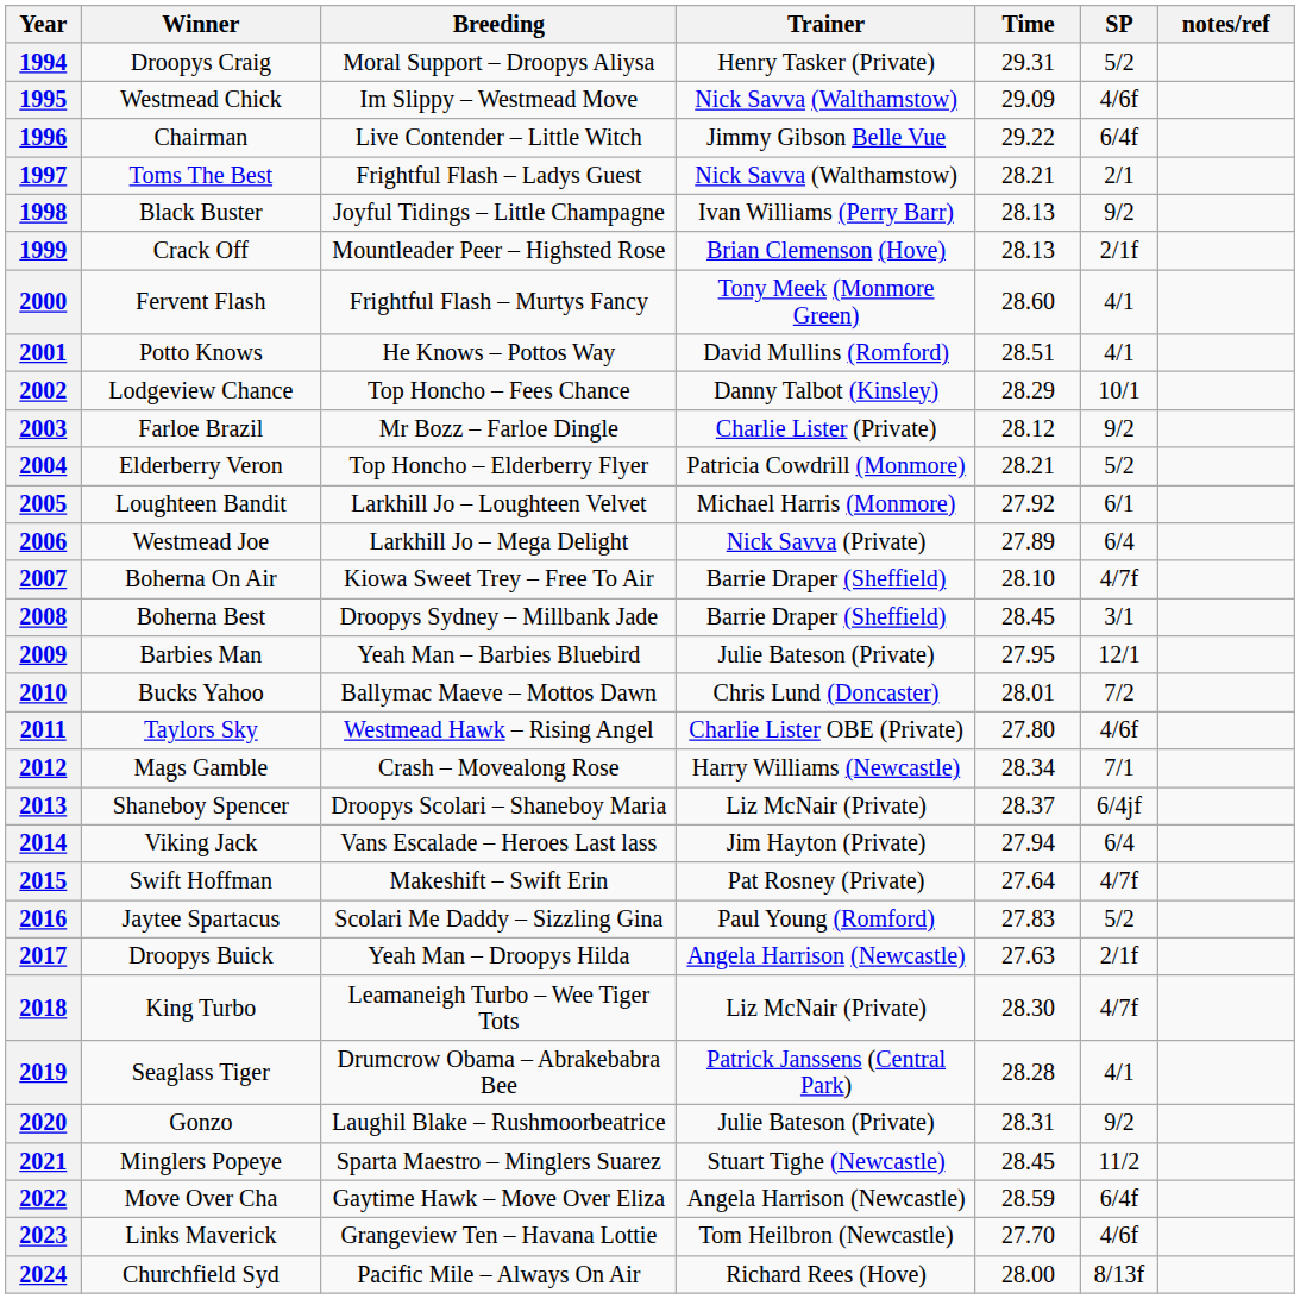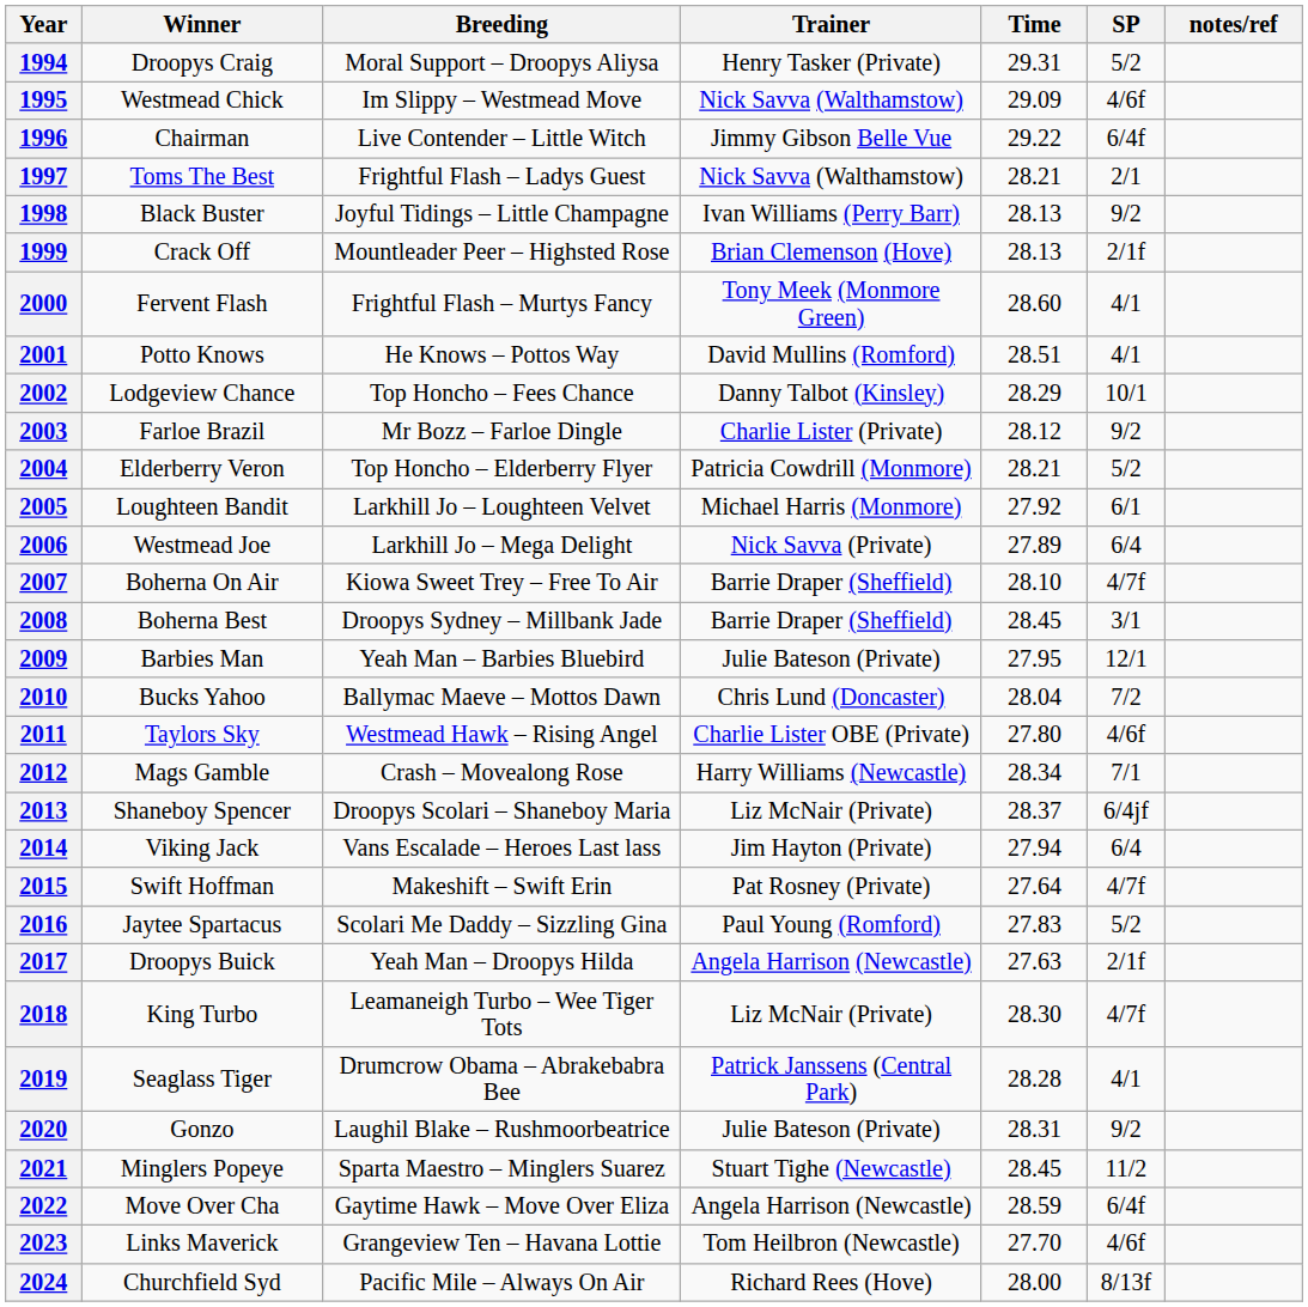 <table class="wikitable" style="text-align:center">
 <tr>
 <th width=50>Year</th>
 <th width=200>Winner</th>
 <th width=300>Breeding</th>
 <th width=250>Trainer</th>
 <th width=80>Time</th>
 <th width=50>SP</th>
 <th width=100>notes/ref</th>
 </tr>
 <tr>
 <th><a href='#'>1994</a></th>
 <td>Droopys Craig</td>
 <td>Moral Support – Droopys Aliysa</td>
 <td>Henry Tasker (Private)</td>
 <td>29.31</td>
 <td>5/2</td>
 <td></td>
 </tr>
 <tr>
 <th><a href='#'>1995</a></th>
 <td>Westmead Chick</td>
 <td>Im Slippy – Westmead Move</td>
 <td><a href='#'>Nick  Savva</a> <a href='#'>(Walthamstow)</a></td>
 <td>29.09</td>
 <td>4/6f</td>
 <td></td>
 </tr>
 <tr>
 <th><a href='#'>1996</a></th>
 <td>Chairman</td>
 <td>Live Contender – Little Witch</td>
 <td>Jimmy Gibson <a href='#'>Belle Vue</a></td>
 <td>29.22</td>
 <td>6/4f</td>
 <td></td>
 </tr>
 <tr>
 <th><a href='#'>1997</a></th>
 <td><a href='#'>Toms The Best</a></td>
 <td>Frightful Flash – Ladys Guest</td>
 <td><a href='#'>Nick  Savva</a> (Walthamstow)</td>
 <td>28.21</td>
 <td>2/1</td>
 <td></td>
 </tr>
 <tr>
 <th><a href='#'>1998</a></th>
 <td>Black Buster</td>
 <td>Joyful Tidings – Little Champagne</td>
 <td>Ivan Williams <a href='#'>(Perry Barr)</a></td>
 <td>28.13</td>
 <td>9/2</td>
 <td></td>
 </tr>
 <tr>
 <th><a href='#'>1999</a></th>
 <td>Crack Off</td>
 <td>Mountleader Peer – Highsted Rose</td>
 <td><a href='#'>Brian Clemenson</a> <a href='#'>(Hove)</a></td>
 <td>28.13</td>
 <td>2/1f</td>
 <td></td>
 </tr>
 <tr>
 <th><a href='#'>2000</a></th>
 <td>Fervent Flash</td>
 <td>Frightful Flash – Murtys Fancy</td>
 <td><a href='#'>Tony Meek</a> <a href='#'>(Monmore Green)</a></td>
 <td>28.60</td>
 <td>4/1</td>
 <td></td>
 </tr>
 <tr>
 <th><a href='#'>2001</a></th>
 <td>Potto Knows</td>
 <td>He Knows – Pottos Way</td>
 <td>David Mullins <a href='#'>(Romford)</a></td>
 <td>28.51</td>
 <td>4/1</td>
 <td></td>
 </tr>
 <tr>
 <th><a href='#'>2002</a></th>
 <td>Lodgeview Chance</td>
 <td>Top Honcho – Fees Chance</td>
 <td>Danny Talbot <a href='#'>(Kinsley)</a></td>
 <td>28.29</td>
 <td>10/1</td>
 <td></td>
 </tr>
 <tr>
 <th><a href='#'>2003</a></th>
 <td>Farloe Brazil</td>
 <td>Mr Bozz – Farloe Dingle</td>
 <td><a href='#'>Charlie Lister</a> (Private)</td>
 <td>28.12</td>
 <td>9/2</td>
 <td></td>
 </tr>
 <tr>
 <th><a href='#'>2004</a></th>
 <td>Elderberry Veron</td>
 <td>Top Honcho – Elderberry Flyer</td>
 <td>Patricia Cowdrill <a href='#'>(Monmore)</a></td>
 <td>28.21</td>
 <td>5/2</td>
 <td></td>
 </tr>
 <tr>
 <th><a href='#'>2005</a></th>
 <td>Loughteen Bandit</td>
 <td>Larkhill Jo – Loughteen Velvet</td>
 <td>Michael Harris <a href='#'>(Monmore)</a></td>
 <td>27.92</td>
 <td>6/1</td>
 <td></td>
 </tr>
 <tr>
 <th><a href='#'>2006</a></th>
 <td>Westmead Joe</td>
 <td>Larkhill Jo – Mega Delight</td>
 <td><a href='#'>Nick Savva</a> (Private)</td>
 <td>27.89</td>
 <td>6/4</td>
 <td></td>
 </tr>
 <tr>
 <th><a href='#'>2007</a></th>
 <td>Boherna On Air</td>
 <td>Kiowa Sweet Trey – Free To Air</td>
 <td>Barrie Draper <a href='#'>(Sheffield)</a></td>
 <td>28.10</td>
 <td>4/7f</td>
 <td></td>
 </tr>
 <tr>
 <th><a href='#'>2008</a></th>
 <td>Boherna Best</td>
 <td>Droopys Sydney – Millbank Jade</td>
 <td>Barrie Draper <a href='#'>(Sheffield)</a></td>
 <td>28.45</td>
 <td>3/1</td>
 <td></td>
 </tr>
 <tr>
 <th><a href='#'>2009</a></th>
 <td>Barbies Man</td>
 <td>Yeah Man – Barbies Bluebird</td>
 <td>Julie Bateson (Private)</td>
 <td>27.95</td>
 <td>12/1</td>
 <td></td>
 </tr>
 <tr>
 <th><a href='#'>2010</a></th>
 <td>Bucks Yahoo</td>
 <td>Ballymac Maeve – Mottos Dawn</td>
 <td>Chris Lund <a href='#'>(Doncaster)</a></td>
-<td>28.01</td>
+<td>28.04</td>
 <td>7/2</td>
 <td></td>
 </tr>
 <tr>
 <th><a href='#'>2011</a></th>
 <td><a href='#'>Taylors Sky</a></td>
 <td><a href='#'>Westmead Hawk</a> – Rising Angel</td>
 <td><a href='#'>Charlie Lister</a> OBE (Private)</td>
 <td>27.80</td>
 <td>4/6f</td>
 <td></td>
 </tr>
 <tr>
 <th><a href='#'>2012</a></th>
 <td>Mags Gamble</td>
 <td>Crash – Movealong Rose</td>
 <td>Harry Williams <a href='#'>(Newcastle)</a></td>
 <td>28.34</td>
 <td>7/1</td>
 </tr>
 <tr>
 <th><a href='#'>2013</a></th>
 <td>Shaneboy Spencer</td>
 <td>Droopys Scolari – Shaneboy Maria</td>
 <td>Liz McNair (Private)</td>
 <td>28.37</td>
 <td>6/4jf</td>
 <td></td>
 </tr>
 <tr>
 <th><a href='#'>2014</a></th>
 <td>Viking Jack</td>
 <td>Vans Escalade – Heroes Last lass</td>
 <td>Jim Hayton (Private)</td>
 <td>27.94</td>
 <td>6/4</td>
 <td></td>
 </tr>
 <tr>
 <th><a href='#'>2015</a></th>
 <td>Swift Hoffman</td>
 <td>Makeshift – Swift Erin</td>
 <td>Pat Rosney (Private)</td>
 <td>27.64</td>
 <td>4/7f</td>
 <td></td>
 </tr>
 <tr>
 <th><a href='#'>2016</a></th>
 <td>Jaytee Spartacus</td>
 <td>Scolari Me Daddy – Sizzling Gina</td>
 <td>Paul Young <a href='#'>(Romford)</a></td>
 <td>27.83</td>
 <td>5/2</td>
 <td></td>
 </tr>
 <tr>
 <th><a href='#'>2017</a></th>
 <td>Droopys Buick</td>
 <td>Yeah Man – Droopys Hilda</td>
 <td><a href='#'>Angela Harrison</a> <a href='#'>(Newcastle)</a></td>
 <td>27.63</td>
 <td>2/1f</td>
 <td></td>
 </tr>
 <tr>
 <th><a href='#'>2018</a></th>
 <td>King Turbo</td>
 <td>Leamaneigh Turbo – Wee Tiger Tots</td>
 <td>Liz McNair (Private)</td>
 <td>28.30</td>
 <td>4/7f</td>
 <td></td>
 </tr>
 <tr>
 <th><a href='#'>2019</a></th>
 <td>Seaglass Tiger</td>
 <td>Drumcrow Obama – Abrakebabra Bee</td>
 <td><a href='#'>Patrick Janssens</a> (<a href='#'>Central Park</a>)</td>
 <td>28.28</td>
 <td>4/1</td>
 <td></td>
 </tr>
 <tr>
 <th><a href='#'>2020</a></th>
 <td>Gonzo</td>
 <td>Laughil Blake – Rushmoorbeatrice</td>
 <td>Julie Bateson (Private)</td>
 <td>28.31</td>
 <td>9/2</td>
 <td></td>
 </tr>
 <tr>
 <th><a href='#'>2021</a></th>
 <td>Minglers Popeye</td>
 <td>Sparta Maestro – Minglers Suarez</td>
 <td>Stuart Tighe <a href='#'>(Newcastle)</a></td>
 <td>28.45</td>
 <td>11/2</td>
 <td></td>
 </tr>
 <tr>
 <th><a href='#'>2022</a></th>
 <td>Move Over Cha</td>
 <td>Gaytime Hawk – Move Over Eliza</td>
 <td>Angela Harrison (Newcastle)</td>
 <td>28.59</td>
 <td>6/4f</td>
 <td></td>
 </tr>
 <tr>
 <th><a href='#'>2023</a></th>
 <td>Links Maverick</td>
 <td>Grangeview Ten – Havana Lottie</td>
 <td>Tom Heilbron (Newcastle)</td>
 <td>27.70</td>
 <td>4/6f</td>
 <td></td>
 </tr>
 <tr>
 <th><a href='#'>2024</a></th>
 <td>Churchfield Syd</td>
 <td>Pacific Mile – Always On Air</td>
 <td>Richard Rees (Hove)</td>
 <td>28.00</td>
 <td>8/13f</td>
 <td></td>
 </tr>
 </table>
